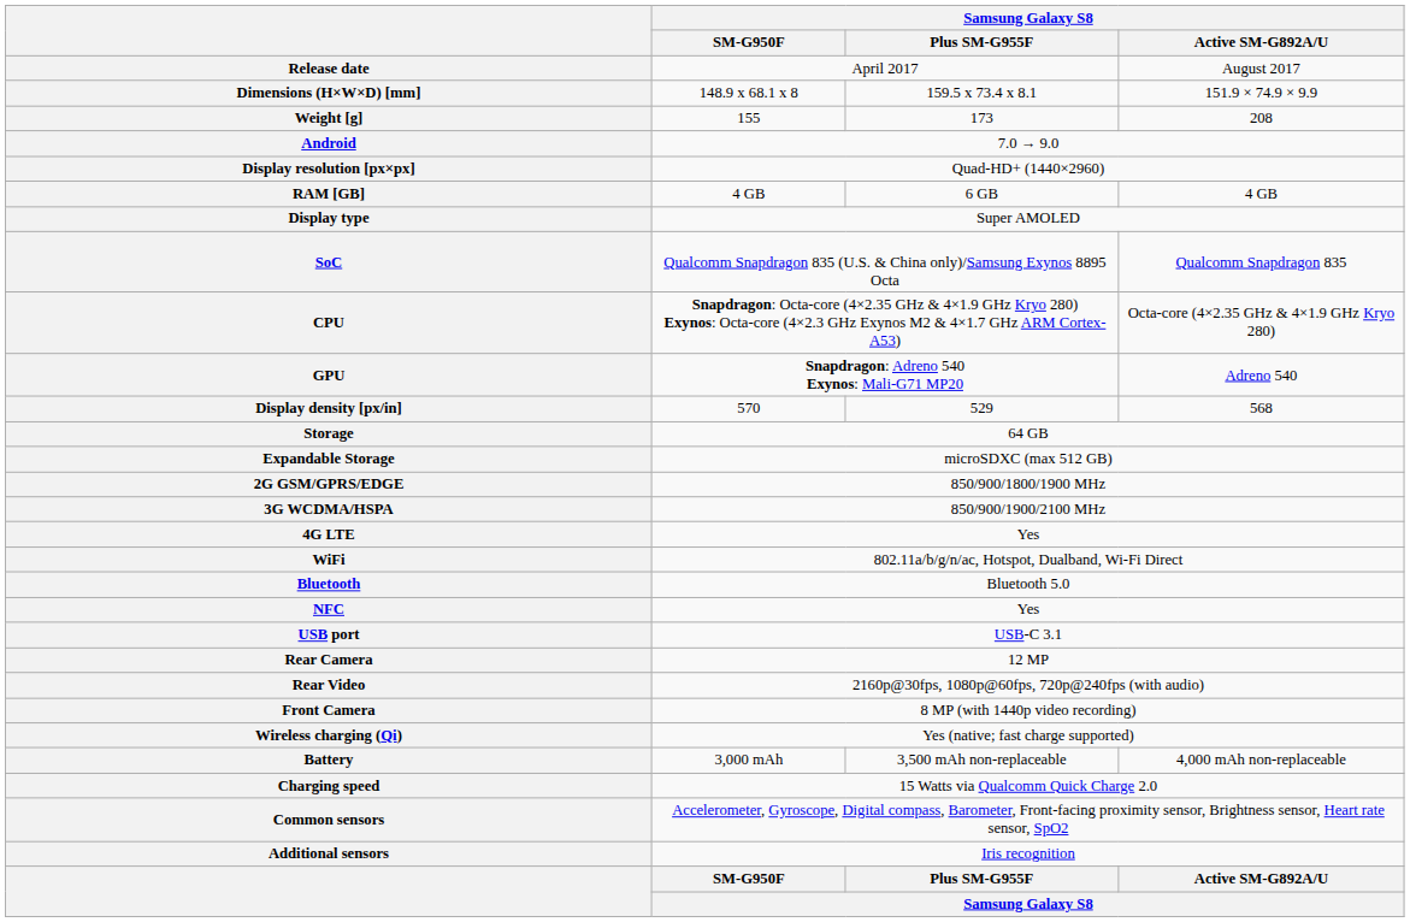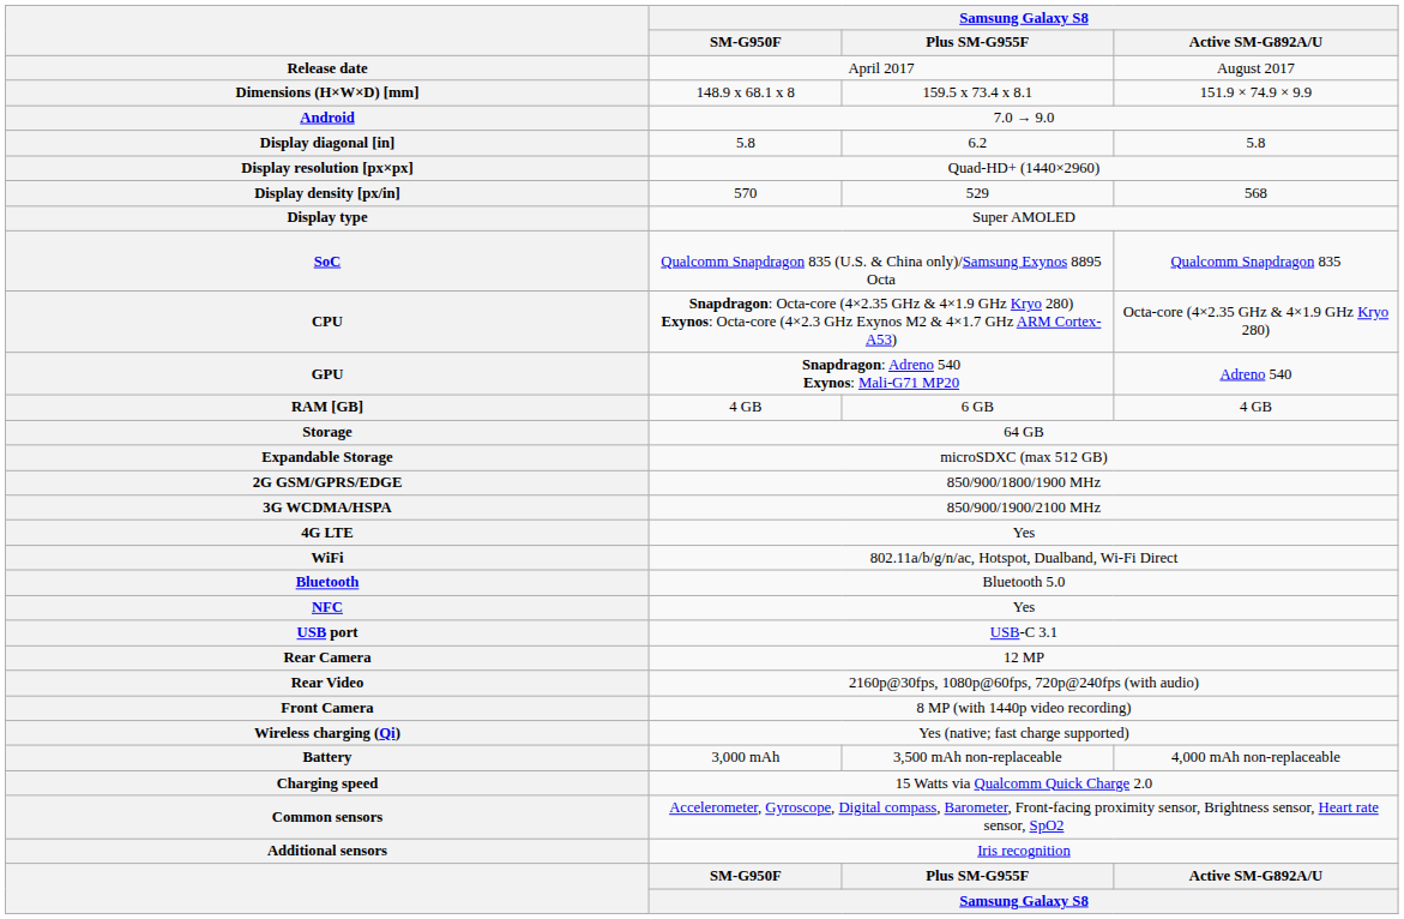 <table class="wikitable" style="text-align: center; font-size:85%">
 <tr>
 <th width="8%" rowspan="2"></th>
 <th width="8%" colspan=3><a href='#'>Samsung Galaxy S8</a></th>
 </tr>
 <tr>
 <th>SM-G950F</th>
 <th>Plus SM-G955F</th>
 <th>Active SM-G892A/U</th>
 </tr>
 <tr>
 <th>Release date</th>
 <td colspan="2">April 2017</td>
 <td colspan="1">August 2017</td>
 </tr>
 <tr>
 <th title="height × width × depth, all in millimetres">Dimensions (H×W×D) [mm]</th>
 <td colspan="1">148.9 x 68.1 x 8</td>
 <td colspan="1">159.5 x 73.4 x 8.1</td>
 <td colspan="1">151.9 × 74.9 × 9.9</td>
 </tr>
 <tr>
-<th title="weight with battery in grams">Weight [g]</th>
-<td colspan="1">155</td>
-<td colspan="1">173</td>
-<td colspan="1">208</td>
+<th title="Operating System"><a href='#'>Android</a></th>
+<td colspan="3">7.0 → 9.0</td>
 </tr>
 <tr>
-<th title="Operating System"><a href='#'>Android</a></th>
-<td colspan="3">7.0 → 9.0</td>
+<th>Display diagonal [in]</th>
+<td colspan="1">5.8</td>
+<td colspan="1">6.2</td>
+<td colspan="1">5.8</td>
 </tr>
 <tr>
 <th>Display resolution [px×px]</th>
 <td colspan="3">Quad-HD+ (1440×2960)</td>
 </tr>
 <tr>
-<th>RAM [GB]</th>
-<td colspan="1">4 GB</td>
-<td colspan="1">6 GB</td>
-<td colspan="1">4 GB</td>
+<th>Display density [px/in]</th>
+<td colspan="1">570</td>
+<td colspan="1">529</td>
+<td colspan="1">568</td>
 </tr>
 <tr>
 <th>Display type</th>
 <td colspan="3">Super AMOLED</td>
 </tr>
 <tr>
 <th><a href='#'>SoC</a></th>
 <td colspan="2"><br><a href='#'>Qualcomm Snapdragon</a> 835 (U.S. & China only)/<a href='#'>Samsung Exynos</a> 8895 Octa</td>
 <td colspan="1"><a href='#'>Qualcomm Snapdragon</a> 835</td>
 </tr>
 <tr>
 <th>CPU</th>
 <td colspan="2"><strong>Snapdragon</strong>: Octa-core (4×2.35 GHz & 4×1.9 GHz <a href='#'>Kryo</a> 280)<br><strong>Exynos</strong>: Octa-core (4×2.3 GHz Exynos M2 & 4×1.7 GHz <a href='#'>ARM Cortex-A53</a>)</td>
 <td colspan="1">Octa-core (4×2.35 GHz & 4×1.9 GHz <a href='#'>Kryo</a> 280)</td>
 </tr>
 <tr>
 <th>GPU</th>
 <td colspan="2"><strong>Snapdragon</strong>: <a href='#'>Adreno</a> 540<br><strong>Exynos</strong>: <a href='#'>Mali-G71 MP20</a></td>
 <td colspan="1"><a href='#'>Adreno</a> 540</td>
 </tr>
 <tr>
-<th>Display density [px/in]</th>
-<td colspan="1">570</td>
-<td colspan="1">529</td>
-<td colspan="1">568</td>
+<th>RAM [GB]</th>
+<td colspan="1">4 GB</td>
+<td colspan="1">6 GB</td>
+<td colspan="1">4 GB</td>
 </tr>
 <tr>
 <th>Storage</th>
 <td colspan="3">64 GB</td>
 </tr>
 <tr>
 <th>Expandable Storage</th>
 <td colspan="3">microSDXC (max 512 GB)</td>
 </tr>
 <tr>
 <th>2G GSM/GPRS/EDGE</th>
 <td colspan="3">850/900/1800/1900 MHz</td>
 </tr>
 <tr>
 <th>3G WCDMA/HSPA</th>
 <td colspan="3">850/900/1900/2100 MHz</td>
 </tr>
 <tr>
 <th>4G LTE</th>
 <td colspan="3">Yes</td>
 </tr>
 <tr>
 <th>WiFi</th>
 <td colspan="3">802.11a/b/g/n/ac, Hotspot, Dualband, Wi-Fi Direct</td>
 </tr>
 <tr>
 <th><a href='#'>Bluetooth</a></th>
 <td colspan="3">Bluetooth 5.0</td>
 </tr>
 <tr>
 <th><a href='#'>NFC</a></th>
 <td colspan="3">Yes</td>
 </tr>
 <tr>
 <th><a href='#'>USB</a> port</th>
 <td colspan="3"><a href='#'>USB</a>-C 3.1</td>
 </tr>
 <tr>
 <th>Rear Camera</th>
 <td colspan="3">12 MP</td>
 </tr>
 <tr>
 <th>Rear Video</th>
 <td colspan="3">2160p@30fps, 1080p@60fps, 720p@240fps (with audio)</td>
 </tr>
 <tr>
 <th>Front Camera</th>
 <td colspan="3">8 MP (with 1440p video recording)</td>
 </tr>
 <tr>
 <th>Wireless charging (<a href='#'>Qi</a>)</th>
 <td colspan="3">Yes (native; fast charge supported)</td>
 </tr>
 <tr>
 <th>Battery</th>
 <td colspan="1">3,000 mAh</td>
 <td colspan="1">3,500 mAh non-replaceable</td>
 <td colspan="1">4,000 mAh non-replaceable</td>
 </tr>
 <tr>
 <th>Charging speed</th>
 <td colspan="3">15 Watts via <a href='#'>Qualcomm Quick Charge</a> 2.0</td>
 </tr>
 <tr>
 <th>Common sensors</th>
 <td colspan="3"><a href='#'>Accelerometer</a>, <a href='#'>Gyroscope</a>, <a href='#'>Digital compass</a>, <a href='#'>Barometer</a>, Front-facing proximity sensor, Brightness sensor, <a href='#'>Heart rate</a> sensor, <a href='#'>SpO2</a></td>
 </tr>
 <tr>
 <th>Additional sensors</th>
 <td colspan="3"><a href='#'>Iris recognition</a></td>
 </tr>
 <tr>
 <th width="8%" rowspan="2"></th>
 <th>SM-G950F</th>
 <th>Plus SM-G955F</th>
 <th>Active SM-G892A/U</th>
 </tr>
 <tr>
 <th width="8%" colspan=3><a href='#'>Samsung Galaxy S8</a></th>
 </tr>
 </table>
